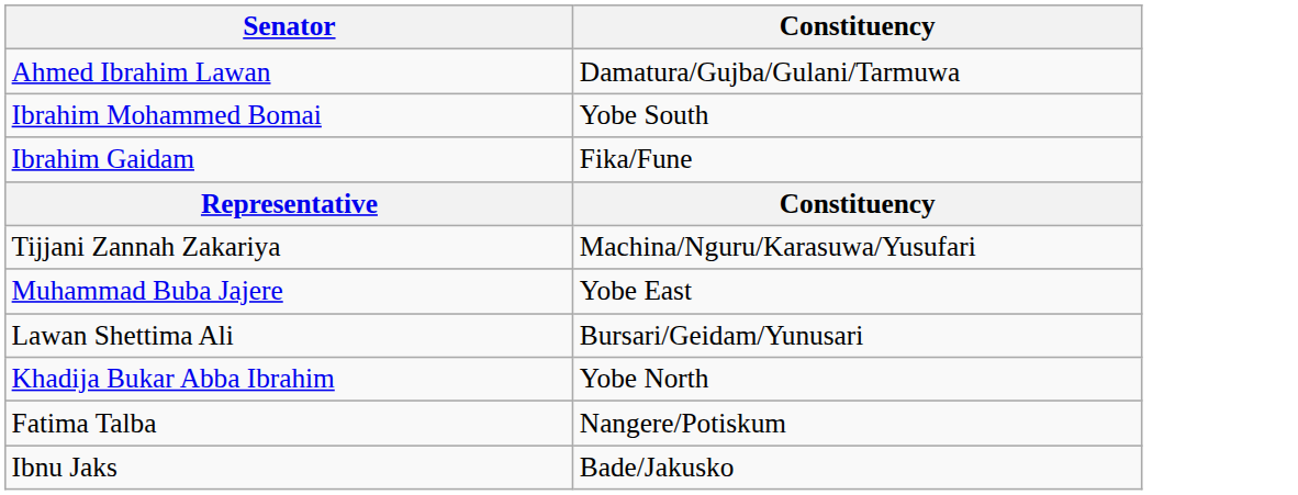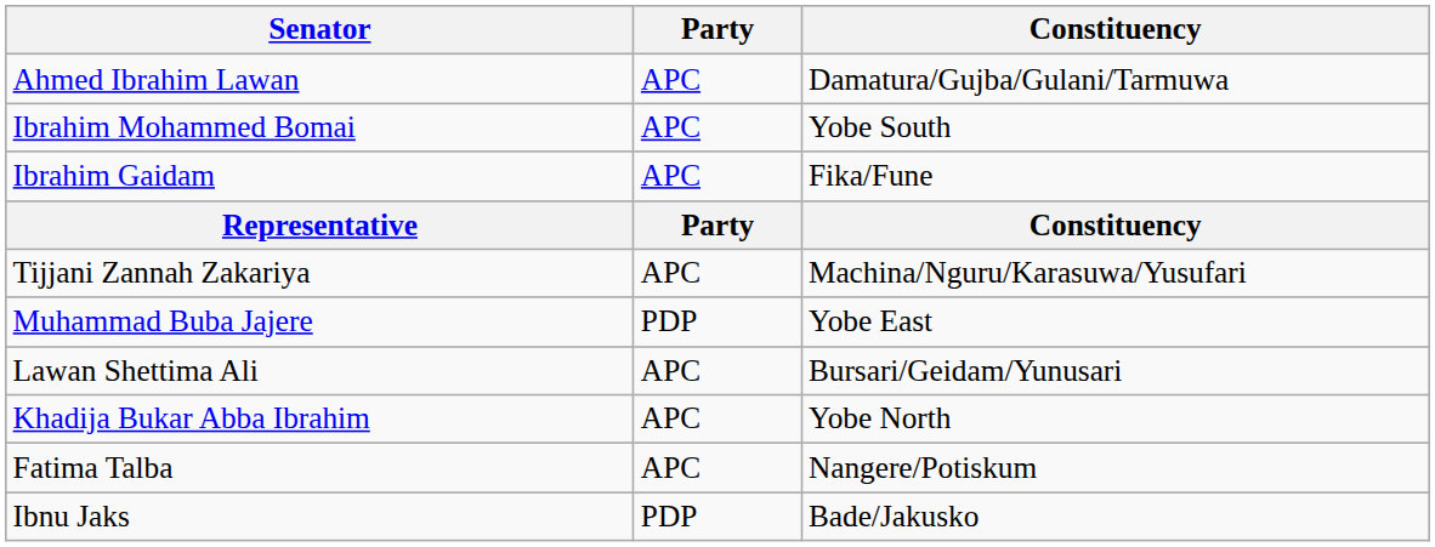 <table class="wikitable">
 <tr>
 <th style="width:20em;"><a href='#'>Senator</a></th>
+<th style="width:5em;">Party</th>
 <th style="width:20em;">Constituency</th>
 </tr>
 <tr>
 <td><a href='#'>Ahmed Ibrahim Lawan</a></td>
+<td><a href='#'>APC</a></td>
 <td>Damatura/Gujba/Gulani/Tarmuwa</td>
 </tr>
 <tr>
 <td><a href='#'>Ibrahim Mohammed Bomai</a></td>
+<td><a href='#'>APC</a></td>
 <td>Yobe South</td>
 </tr>
 <tr>
 <td><a href='#'>Ibrahim Gaidam</a></td>
+<td><a href='#'>APC</a></td>
 <td>Fika/Fune</td>
 </tr>
 <tr>
 <th><a href='#'>Representative</a></th>
+<th>Party</th>
 <th>Constituency</th>
 </tr>
 <tr>
 <td>Tijjani Zannah Zakariya</td>
+<td All Progressive Congress>APC</td>
 <td>Machina/Nguru/Karasuwa/Yusufari</td>
 </tr>
 <tr>
 <td><a href='#'>Muhammad Buba Jajere</a></td>
+<td All Progressive Congress>PDP</td>
 <td>Yobe East</td>
 </tr>
 <tr>
 <td>Lawan Shettima Ali</td>
+<td All Progressive Congress>APC</td>
 <td>Bursari/Geidam/Yunusari</td>
 </tr>
 <tr>
 <td><a href='#'>Khadija Bukar Abba Ibrahim</a></td>
+<td All Progressive Congress>APC</td>
 <td>Yobe North</td>
 </tr>
 <tr>
 <td>Fatima Talba</td>
+<td>APC</td>
 <td>Nangere/Potiskum</td>
 </tr>
 <tr>
 <td>Ibnu Jaks</td>
+<td All Progressive Congress>PDP</td>
 <td>Bade/Jakusko</td>
 </tr>
 </table>
